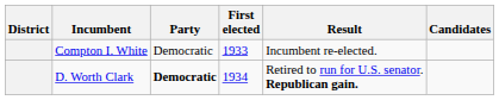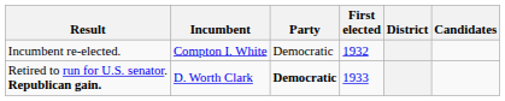 <table class=wikitable>
 <tr valign=bottom>
-<th>District</th>
+<th>Result</th>
 <th>Incumbent</th>
 <th>Party</th>
 <th>First<br>elected</th>
-<th>Result</th>
+<th>District</th>
 <th>Candidates</th>
 </tr>
 <tr>
-<th></th>
+<td>Incumbent re-elected.</td>
 <td><a href='#'>Compton I. White</a></td>
 <td>Democratic</td>
-<td><a href='#'>1933</a></td>
-<td>Incumbent re-elected.</td>
+<td><a href='#'>1932</a></td>
+<th></th>
 <td nowrap></td>
 </tr>
 <tr>
-<th></th>
+<td>Retired to <a href='#'>run for U.S. senator</a>.<br><strong>Republican gain.</strong></td>
 <td><a href='#'>D. Worth Clark</a></td>
 <td><strong>Democratic</strong></td>
-<td><a href='#'>1934</a></td>
-<td>Retired to <a href='#'>run for U.S. senator</a>.<br><strong>Republican gain.</strong></td>
+<td><a href='#'>1933</a></td>
+<th></th>
 <td nowrap></td>
 </tr>
 </table>
